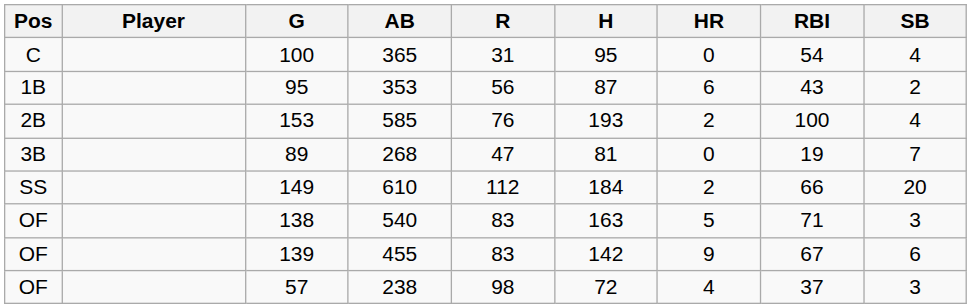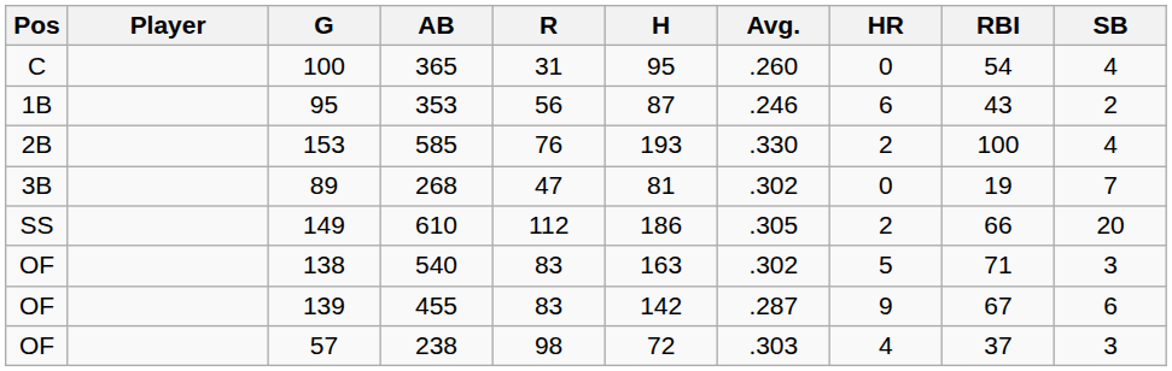 <table class="wikitable sortable">
 <tr>
 <th bgcolor="#DDDDFF" width="5%">Pos</th>
 <th bgcolor="#DDDDFF" width="16%">Player</th>
 <th bgcolor="#DDDDFF" width="9%">G</th>
 <th bgcolor="#DDDDFF" width="9%">AB</th>
 <th bgcolor="#DDDDFF" width="9%">R</th>
 <th bgcolor="#DDDDFF" width="9%">H</th>
+<th bgcolor="#DDDDFF" width="9%">Avg.</th>
 <th bgcolor="#DDDDFF" width="9%">HR</th>
 <th bgcolor="#DDDDFF" width="9%">RBI</th>
 <th bgcolor="#DDDDFF" width="9%">SB</th>
 </tr>
 <tr align="center">
 <td>C</td>
 <td></td>
 <td>100</td>
 <td>365</td>
 <td>31</td>
 <td>95</td>
+<td>.260</td>
 <td>0</td>
 <td>54</td>
 <td>4</td>
 </tr>
 <tr align="center">
 <td>1B</td>
 <td></td>
 <td>95</td>
 <td>353</td>
 <td>56</td>
 <td>87</td>
+<td>.246</td>
 <td>6</td>
 <td>43</td>
 <td>2</td>
 </tr>
 <tr align="center">
 <td>2B</td>
 <td></td>
 <td>153</td>
 <td>585</td>
 <td>76</td>
 <td>193</td>
+<td>.330</td>
 <td>2</td>
 <td>100</td>
 <td>4</td>
 </tr>
 <tr align="center">
 <td>3B</td>
 <td></td>
 <td>89</td>
 <td>268</td>
 <td>47</td>
 <td>81</td>
+<td>.302</td>
 <td>0</td>
 <td>19</td>
 <td>7</td>
 </tr>
 <tr align="center">
 <td>SS</td>
 <td></td>
 <td>149</td>
 <td>610</td>
 <td>112</td>
-<td>184</td>
+<td>186</td>
+<td>.305</td>
 <td>2</td>
 <td>66</td>
 <td>20</td>
 </tr>
 <tr align="center">
 <td>OF</td>
 <td></td>
 <td>138</td>
 <td>540</td>
 <td>83</td>
 <td>163</td>
+<td>.302</td>
 <td>5</td>
 <td>71</td>
 <td>3</td>
 </tr>
 <tr align="center">
 <td>OF</td>
 <td></td>
 <td>139</td>
 <td>455</td>
 <td>83</td>
 <td>142</td>
+<td>.287</td>
 <td>9</td>
 <td>67</td>
 <td>6</td>
 </tr>
 <tr align="center">
 <td>OF</td>
 <td></td>
 <td>57</td>
 <td>238</td>
 <td>98</td>
 <td>72</td>
+<td>.303</td>
 <td>4</td>
 <td>37</td>
 <td>3</td>
 </tr>
 </table>
